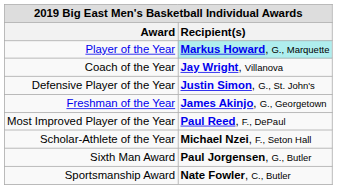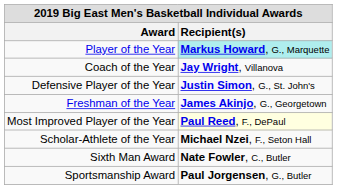 <table class="wikitable" style="white-space:nowrap; font-size:90%;">
 <tr>
 <td colspan="7" style="text-align:center; background:#ddd;"><strong>2019 Big East Men's Basketball Individual Awards</strong></td>
 </tr>
 <tr>
 <th style="text-align:right;">Award</th>
 <th style="text-align:left;">Recipient(s)</th>
 </tr>
 <tr>
 <td style="text-align:right;"><a href='#'>Player of the Year</a></td>
 <td style="background: paleturquoise; text-align:left;"><strong><a href='#'>Markus Howard</a></strong>, <small>G., Marquette</small><br></td>
 </tr>
 <tr>
 <td style="text-align:right;">Coach of the Year</td>
 <td style="text-align:left;"><strong><a href='#'>Jay Wright</a></strong>, <small>Villanova</small><br></td>
 </tr>
 <tr>
 <td style="text-align:right;">Defensive Player of the Year</td>
 <td style="text-align:left;"><strong><a href='#'>Justin Simon</a></strong>, <small>G., St. John's</small><br></td>
 </tr>
 <tr>
 <td style="text-align:right;"><a href='#'>Freshman of the Year</a></td>
 <td style="text-align:left;"><strong><a href='#'>James Akinjo</a></strong>, <small>G., Georgetown</small><br></td>
 </tr>
 <tr>
 <td style="text-align:right;">Most Improved Player of the Year</td>
-<td style="text-align:left;"><strong><a href='#'>Paul Reed</a></strong>, <small>F., DePaul</small><br></td>
+<td style="background: lightyellow; text-align:left;"><strong><a href='#'>Paul Reed</a></strong>, <small>F., DePaul</small><br></td>
 </tr>
 <tr>
 <td style="text-align:right;">Scholar-Athlete of the Year</td>
 <td style="text-align:left;"><strong>Michael Nzei</strong>, <small>F., Seton Hall</small><br></td>
 </tr>
 <tr>
 <td style="text-align:right;">Sixth Man Award</td>
-<td style="text-align:left;"><strong>Paul Jorgensen</strong>, <small>G., Butler</small><br></td>
+<td style="text-align:left;"><strong>Nate Fowler</strong>, <small>C., Butler</small><br></td>
 </tr>
 <tr>
 <td style="text-align:right;">Sportsmanship Award</td>
-<td style="text-align:left;"><strong>Nate Fowler</strong>, <small>C., Butler</small><br></td>
+<td style="text-align:left;"><strong>Paul Jorgensen</strong>, <small>G., Butler</small><br></td>
 </tr>
 </table>
